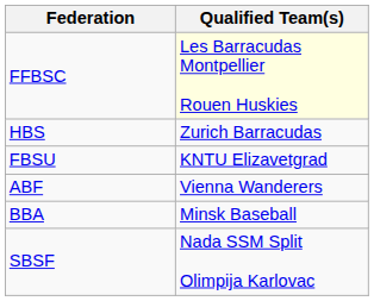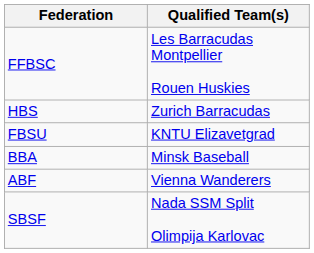 <table class="wikitable">
 <tr>
 <th width="150">Federation</th>
 <th width="170">Qualified Team(s)</th>
 </tr>
 <tr>
 <td> <a href='#'>FFBSC</a></td>
-<td style="background: lightyellow;"><a href='#'>Les Barracudas Montpellier</a><br><br><a href='#'>Rouen Huskies</a></td>
+<td><a href='#'>Les Barracudas Montpellier</a><br><br><a href='#'>Rouen Huskies</a></td>
 </tr>
 <tr>
 <td> <a href='#'>HBS</a></td>
 <td><a href='#'>Zurich Barracudas</a></td>
 </tr>
 <tr>
 <td> <a href='#'>FBSU</a></td>
 <td><a href='#'>KNTU Elizavetgrad</a></td>
 </tr>
 <tr>
+<td> <a href='#'>BBA</a></td>
+<td><a href='#'>Minsk Baseball</a></td>
+</tr>
+<tr>
 <td> <a href='#'>ABF</a></td>
 <td><a href='#'>Vienna Wanderers</a></td>
-</tr>
-<tr>
-<td> <a href='#'>BBA</a></td>
-<td><a href='#'>Minsk Baseball</a></td>
 </tr>
 <tr>
 <td> <a href='#'>SBSF</a></td>
 <td><a href='#'>Nada SSM Split</a><br><br><a href='#'>Olimpija Karlovac</a></td>
 </tr>
 </table>
